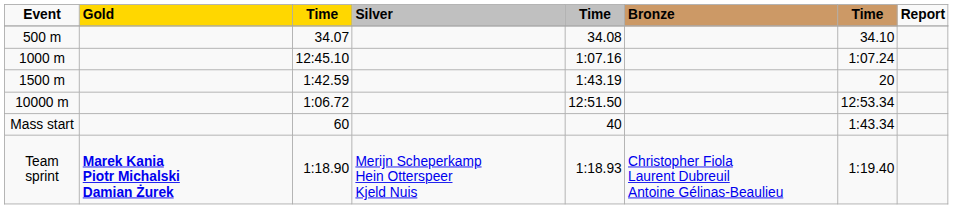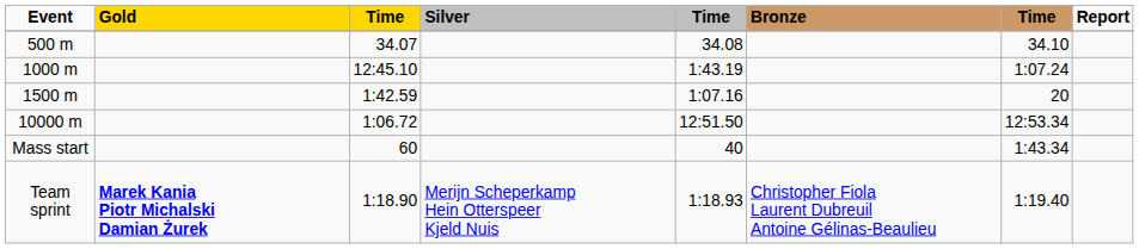 <table class="wikitable">
 <tr>
 <td width="80" align="center"><strong>Event</strong></td>
 <td width="240" bgcolor="gold"><strong>Gold</strong></td>
 <td width="50" bgcolor="gold" align="center"><strong>Time</strong></td>
 <td width="240" bgcolor="silver"><strong>Silver</strong></td>
 <td width="50" bgcolor="silver" align="center"><strong>Time</strong></td>
 <td width="240" bgcolor="#CC9966"><strong>Bronze</strong></td>
 <td width="50" bgcolor="#CC9966" align="center"><strong>Time</strong></td>
 <td width="50" align="center"><strong>Report</strong></td>
 </tr>
 <tr bgcolor="#cccccc">
 </tr>
 <tr>
 <td align="center">500 m</td>
 <td></td>
 <td align="right">34.07</td>
 <td></td>
 <td align="right">34.08</td>
 <td></td>
 <td align="right">34.10</td>
 <td align="center"></td>
 </tr>
 <tr>
 <td align="center">1000 m</td>
 <td></td>
 <td align="right">12:45.10</td>
 <td></td>
-<td align="right">1:07.16</td>
+<td align="right">1:43.19</td>
 <td></td>
 <td align="right">1:07.24</td>
 <td align="center"></td>
 </tr>
 <tr>
 <td align="center">1500 m</td>
 <td></td>
 <td align="right">1:42.59</td>
 <td></td>
-<td align="right">1:43.19</td>
+<td align="right">1:07.16</td>
 <td></td>
 <td align="right">20</td>
 <td align="center"></td>
 </tr>
 <tr>
 <td align="center">10000 m</td>
 <td></td>
 <td align="right">1:06.72</td>
 <td></td>
 <td align="right">12:51.50</td>
 <td></td>
 <td align="right">12:53.34</td>
 <td align="center"></td>
 </tr>
 <tr>
 <td align="center">Mass start</td>
 <td></td>
 <td align="right">60</td>
 <td></td>
 <td align="right">40</td>
 <td></td>
 <td align="right">1:43.34</td>
 <td align="center"></td>
 </tr>
 <tr>
 <td align="center">Team sprint</td>
 <td><strong><br><a href='#'>Marek Kania</a><br><a href='#'>Piotr Michalski</a><br><a href='#'>Damian Żurek</a></strong></td>
 <td align="right">1:18.90</td>
 <td><br><a href='#'>Merijn Scheperkamp</a><br><a href='#'>Hein Otterspeer</a><br><a href='#'>Kjeld Nuis</a></td>
 <td align="right">1:18.93</td>
 <td><br><a href='#'>Christopher Fiola</a><br><a href='#'>Laurent Dubreuil</a><br><a href='#'>Antoine Gélinas-Beaulieu</a></td>
 <td align="right">1:19.40</td>
 <td align="center"></td>
 </tr>
 </table>
